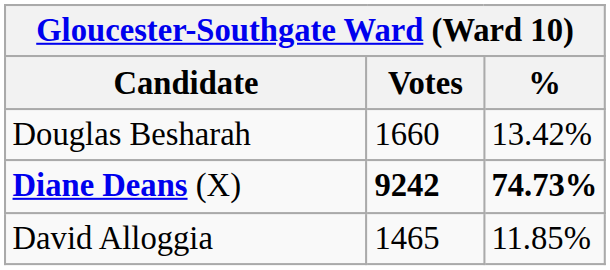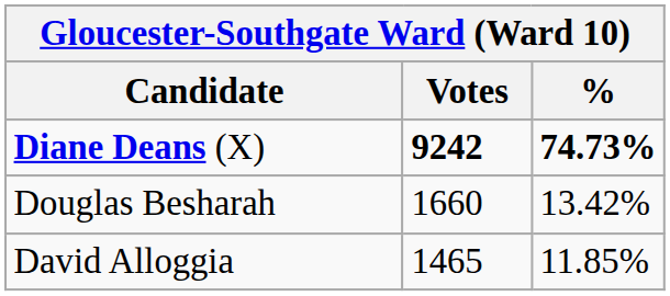 <table class="wikitable">
 <tr>
 <th colspan="3"><a href='#'>Gloucester-Southgate Ward</a> (Ward 10)</th>
 </tr>
 <tr>
 <th style="width: 170px">Candidate</th>
 <th style="width: 50px">Votes</th>
 <th style="width: 40px">%</th>
 </tr>
 <tr>
+<td><strong><a href='#'>Diane Deans</a></strong> (X)</td>
+<td><strong>9242</strong></td>
+<td><strong>74.73%</strong></td>
+</tr>
+<tr>
 <td>Douglas Besharah</td>
 <td>1660</td>
 <td>13.42%</td>
-</tr>
-<tr>
-<td><strong><a href='#'>Diane Deans</a></strong> (X)</td>
-<td><strong>9242</strong></td>
-<td><strong>74.73%</strong></td>
 </tr>
 <tr>
 <td>David Alloggia</td>
 <td>1465</td>
 <td>11.85%</td>
 </tr>
 </table>
